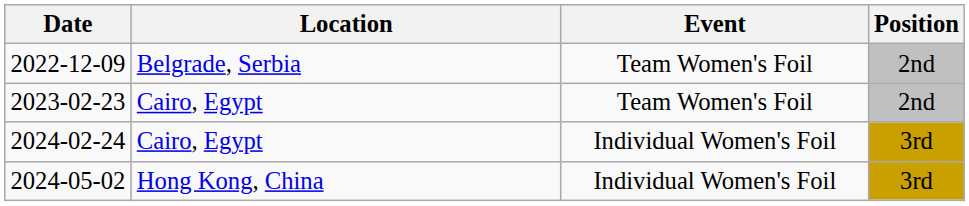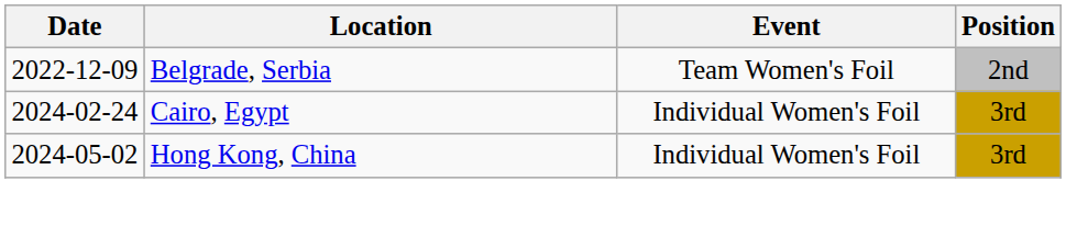 <table class="wikitable" style="text-align:center;">
 <tr>
 <th>Date</th>
 <th style="width:17em">Location</th>
 <th style="width:12em">Event</th>
 <th>Position</th>
 </tr>
 <tr>
 <td>2022-12-09</td>
 <td rowspan="1" align="left"> <a href='#'>Belgrade</a>, <a href='#'>Serbia</a></td>
-<td>Team Women's Foil</td>
-<td bgcolor="silver">2nd</td>
-</tr>
-<tr>
-<td>2023-02-23</td>
-<td rowspan="1" align="left"> <a href='#'>Cairo</a>, <a href='#'>Egypt</a></td>
 <td>Team Women's Foil</td>
 <td bgcolor="silver">2nd</td>
 </tr>
 <tr>
 <td>2024-02-24</td>
 <td rowspan="1" align="left"> <a href='#'>Cairo</a>, <a href='#'>Egypt</a></td>
 <td>Individual Women's Foil</td>
 <td bgcolor="caramel">3rd</td>
 </tr>
 <tr>
 <td>2024-05-02</td>
 <td rowspan="1" align="left"> <a href='#'>Hong Kong</a>, <a href='#'>China</a></td>
 <td>Individual Women's Foil</td>
 <td bgcolor="caramel">3rd</td>
 </tr>
 </table>
